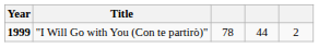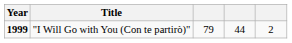 <table class="wikitable">
 <tr>
 <th>Year</th>
 <th>Title</th>
 <th width="40"></th>
 <th width="40"></th>
 <th width="40"></th>
 </tr>
 <tr>
 <td><strong>1999</strong></td>
 <td>"I Will Go with You (Con te partirò)"</td>
-<td align="center">78</td>
+<td align="center">79</td>
 <td align="center">44</td>
 <td align="center">2</td>
 </tr>
 </table>
